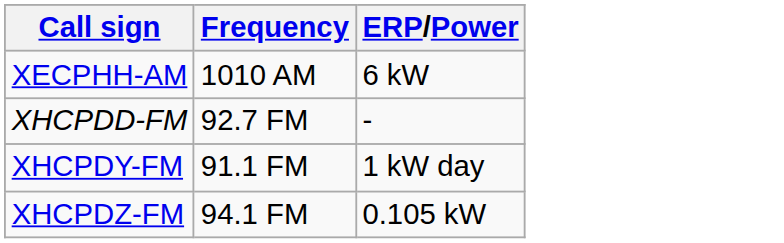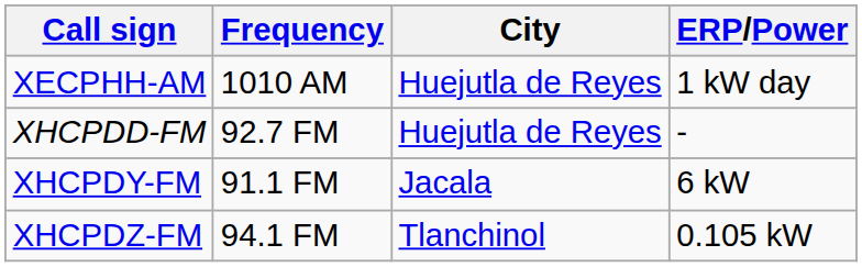 <table class="wikitable sortable">
 <tr>
 <th><a href='#'>Call sign</a></th>
 <th data-sort-type="number"><a href='#'>Frequency</a></th>
+<th>City</th>
 <th><a href='#'>ERP</a>/<a href='#'>Power</a></th>
 </tr>
 <tr>
 <td><a href='#'>XECPHH-AM</a></td>
 <td>1010 AM</td>
-<td>6 kW</td>
+<td><a href='#'>Huejutla de Reyes</a></td>
+<td>1 kW day </td>
 </tr>
 <tr>
 <td><em>XHCPDD-FM</em></td>
 <td>92.7 FM</td>
+<td><a href='#'>Huejutla de Reyes</a></td>
 <td>-</td>
 </tr>
 <tr>
 <td><a href='#'>XHCPDY-FM</a></td>
 <td>91.1 FM</td>
-<td>1 kW day </td>
+<td><a href='#'>Jacala</a></td>
+<td>6 kW</td>
 </tr>
 <tr>
 <td><a href='#'>XHCPDZ-FM</a></td>
 <td>94.1 FM</td>
+<td><a href='#'>Tlanchinol</a></td>
 <td>0.105 kW</td>
 </tr>
 </table>
